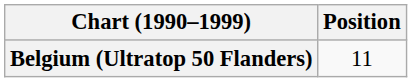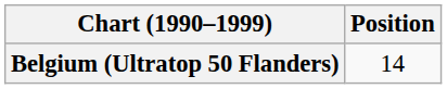 <table class="wikitable plainrowheaders" style="text-align:center">
 <tr>
 <th>Chart (1990–1999)</th>
 <th>Position</th>
 </tr>
 <tr>
 <th scope="row">Belgium (Ultratop 50 Flanders)</th>
-<td>11</td>
+<td>14</td>
 </tr>
 </table>
